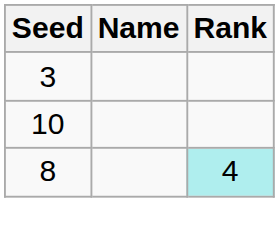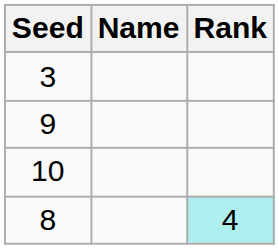 <table class="wikitable" style="text-align:center;">
 <tr>
 <th>Seed</th>
 <th>Name</th>
 <th>Rank</th>
 </tr>
 <tr>
 <td>3</td>
+<td align=left></td>
+<td></td>
+</tr>
+<tr>
+<td>9</td>
 <td align=left></td>
 <td></td>
 </tr>
 <tr>
 <td>10</td>
 <td align=left></td>
 <td></td>
 </tr>
 <tr>
 <td>8</td>
 <td align=left></td>
 <td style="background: paleturquoise;">4</td>
 </tr>
 </table>
